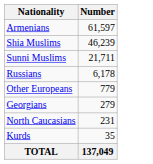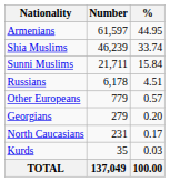 <table class="wikitable sortable">
 <tr>
 <th>Nationality</th>
 <th>Number</th>
+<th>%</th>
 </tr>
 <tr>
 <td><a href='#'>Armenians</a></td>
 <td align="right">61,597</td>
+<td align="right">44.95</td>
 </tr>
 <tr>
 <td><a href='#'>Shia Muslims</a></td>
 <td align="right">46,239</td>
+<td align="right">33.74</td>
 </tr>
 <tr>
 <td><a href='#'>Sunni Muslims</a></td>
 <td align="right">21,711</td>
+<td align="right">15.84</td>
 </tr>
 <tr>
 <td><a href='#'>Russians</a></td>
 <td align="right">6,178</td>
+<td align="right">4.51</td>
 </tr>
 <tr>
 <td><a href='#'>Other Europeans</a></td>
 <td align="right">779</td>
+<td align="right">0.57</td>
 </tr>
 <tr>
 <td><a href='#'>Georgians</a></td>
 <td align="right">279</td>
+<td align="right">0.20</td>
 </tr>
 <tr>
 <td><a href='#'>North Caucasians</a></td>
 <td align="right">231</td>
+<td align="right">0.17</td>
 </tr>
 <tr>
 <td><a href='#'>Kurds</a></td>
 <td align="right">35</td>
+<td align="right">0.03</td>
 </tr>
 <tr>
 <th>TOTAL</th>
 <th>137,049</th>
+<th>100.00</th>
 </tr>
 </table>
